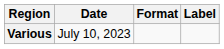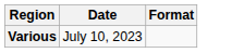 <table class="wikitable plainrowheaders">
 <tr>
 <th scope="col">Region</th>
 <th scope="col">Date</th>
 <th scope="col">Format</th>
-<th scope="col">Label</th>
 </tr>
 <tr>
 <th scope="row">Various</th>
 <td>July 10, 2023</td>
 <td></td>
-<td></td>
 </tr>
 </table>
